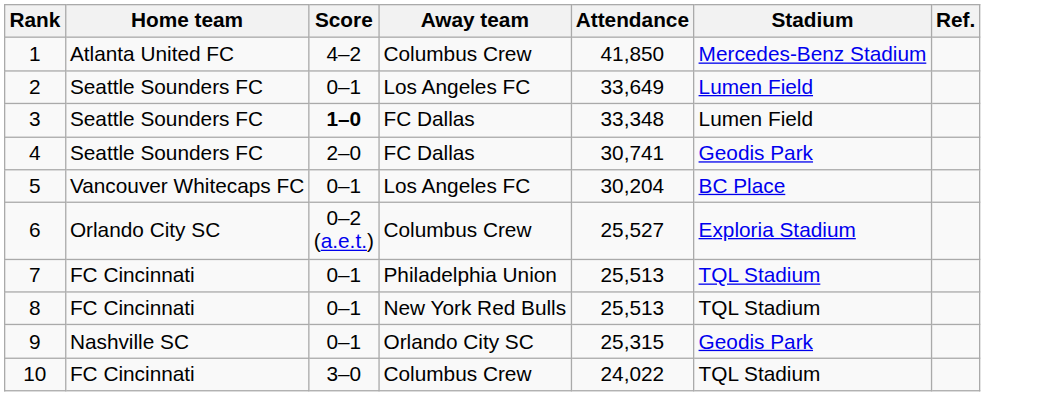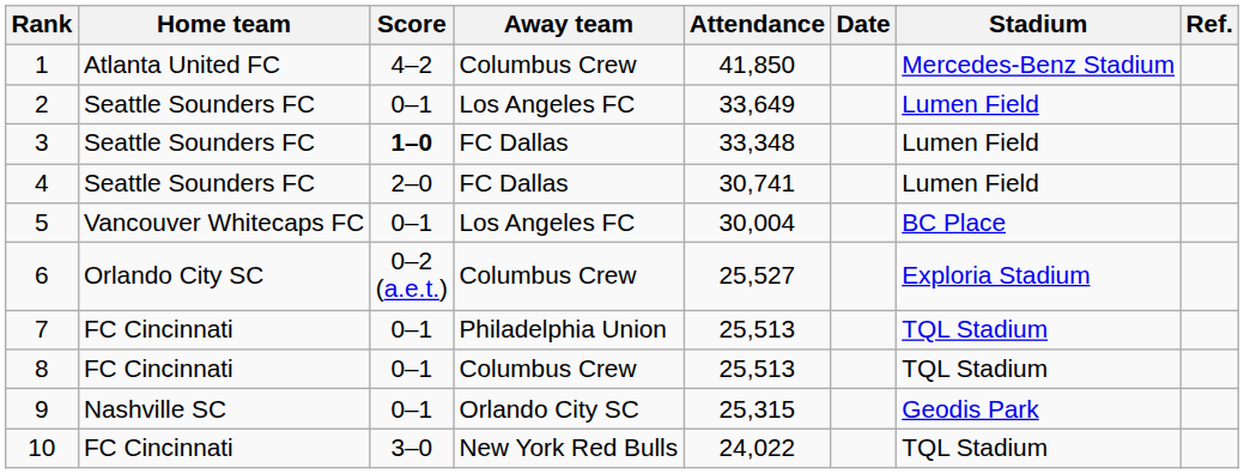 <table class="wikitable sortable" style=text-align:center>
 <tr>
 <th>Rank</th>
 <th>Home team</th>
 <th>Score</th>
 <th>Away team</th>
 <th>Attendance</th>
+<th>Date</th>
 <th>Stadium</th>
 <th>Ref.</th>
 </tr>
 <tr>
 <td>1</td>
 <td align=left>Atlanta United FC</td>
 <td>4–2</td>
 <td align=left>Columbus Crew</td>
 <td>41,850</td>
+<td align=left></td>
 <td align=left><a href='#'>Mercedes-Benz Stadium</a></td>
 <td></td>
 </tr>
 <tr>
 <td>2</td>
 <td align=left>Seattle Sounders FC</td>
 <td>0–1</td>
 <td align=left>Los Angeles FC</td>
 <td>33,649</td>
+<td align=left></td>
 <td align=left><a href='#'>Lumen Field</a></td>
 <td></td>
 </tr>
 <tr>
 <td>3</td>
 <td align=left>Seattle Sounders FC</td>
 <td><strong>1–0</strong></td>
 <td align=left>FC Dallas</td>
 <td>33,348</td>
+<td align=left></td>
 <td align=left>Lumen Field</td>
 <td></td>
 </tr>
 <tr>
 <td>4</td>
 <td align=left>Seattle Sounders FC</td>
 <td>2–0</td>
 <td align=left>FC Dallas</td>
 <td>30,741</td>
-<td align=left><a href='#'>Geodis Park</a></td>
+<td align=left></td>
+<td align=left>Lumen Field</td>
 <td></td>
 </tr>
 <tr>
 <td>5</td>
 <td align=left>Vancouver Whitecaps FC</td>
 <td>0–1</td>
 <td align=left>Los Angeles FC</td>
-<td>30,204</td>
+<td>30,004</td>
+<td align=left></td>
 <td align=left><a href='#'>BC Place</a></td>
 <td></td>
 </tr>
 <tr>
 <td>6</td>
 <td align=left>Orlando City SC</td>
 <td>0–2<br>(<a href='#'>a.e.t.</a>)</td>
 <td align=left>Columbus Crew</td>
 <td>25,527</td>
+<td align=left></td>
 <td align=left><a href='#'>Exploria Stadium</a></td>
 <td></td>
 </tr>
 <tr>
 <td>7</td>
 <td align=left>FC Cincinnati</td>
 <td>0–1</td>
 <td align=left>Philadelphia Union</td>
 <td>25,513</td>
+<td align=left></td>
 <td align=left><a href='#'>TQL Stadium</a></td>
 <td></td>
 </tr>
 <tr>
 <td>8</td>
 <td align=left>FC Cincinnati</td>
 <td>0–1</td>
-<td align=left>New York Red Bulls</td>
+<td align=left>Columbus Crew</td>
 <td>25,513</td>
+<td align=left></td>
 <td align=left>TQL Stadium</td>
 <td></td>
 </tr>
 <tr>
 <td>9</td>
 <td align=left>Nashville SC</td>
 <td>0–1</td>
 <td align=left>Orlando City SC</td>
 <td>25,315</td>
+<td align=left></td>
 <td align=left><a href='#'>Geodis Park</a></td>
 <td></td>
 </tr>
 <tr>
 <td>10</td>
 <td align=left>FC Cincinnati</td>
 <td>3–0</td>
-<td align=left>Columbus Crew</td>
+<td align=left>New York Red Bulls</td>
 <td>24,022</td>
+<td align=left></td>
 <td align=left>TQL Stadium</td>
 <td></td>
 </tr>
 </table>
